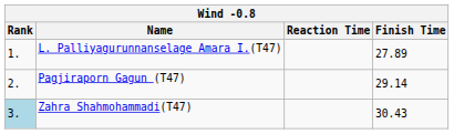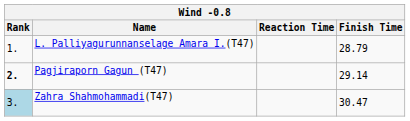 <table class="wikitable">
 <tr>
 <th colspan="4">Wind -0.8</th>
 </tr>
 <tr>
 <th>Rank</th>
 <th>Name</th>
 <th>Reaction Time</th>
 <th>Finish Time</th>
 </tr>
 <tr>
 <td>1.</td>
 <td><a href='#'>L. Palliyagurunnanselage Amara I.</a>(T47)<br><br></td>
 <td></td>
-<td>27.89</td>
+<td>28.79</td>
 </tr>
 <tr>
-<td>2.</td>
+<td><strong>2.</strong></td>
 <td><a href='#'>Pagjiraporn Gagun </a>(T47)<br><br></td>
 <td></td>
 <td>29.14</td>
 </tr>
 <tr>
 <td style="background: lightblue;">3.</td>
 <td><a href='#'>Zahra Shahmohammadi</a>(T47)<br><br></td>
 <td></td>
-<td>30.43</td>
+<td>30.47</td>
 </tr>
 </table>
